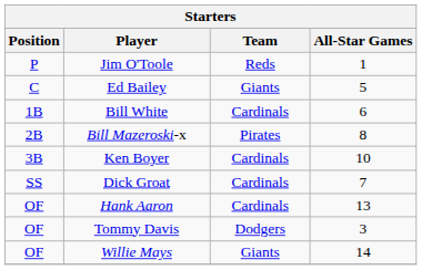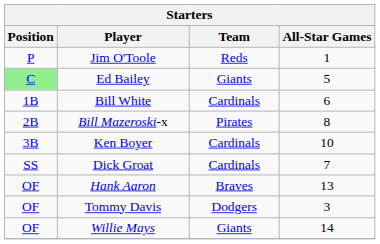 <table class="wikitable" style="font-size: 100%; text-align:right;">
 <tr>
 <th colspan="4">Starters</th>
 </tr>
 <tr>
 <th>Position</th>
 <th width="150">Player</th>
 <th width="100">Team</th>
 <th>All-Star Games</th>
 </tr>
 <tr>
 <td align="center"><a href='#'>P</a></td>
 <td align="center"><a href='#'>Jim O'Toole</a></td>
 <td align="center"><a href='#'>Reds</a></td>
 <td align="center">1</td>
 </tr>
 <tr>
-<td align="center"><a href='#'>C</a></td>
+<td align="center" style="background: lightgreen;"><a href='#'>C</a></td>
 <td align="center"><a href='#'>Ed Bailey</a></td>
 <td align="center"><a href='#'>Giants</a></td>
 <td align="center">5</td>
 </tr>
 <tr>
 <td align="center"><a href='#'>1B</a></td>
 <td align="center"><a href='#'>Bill White</a></td>
 <td align="center"><a href='#'>Cardinals</a></td>
 <td align="center">6</td>
 </tr>
 <tr>
 <td align="center"><a href='#'>2B</a></td>
 <td align="center"><em><a href='#'>Bill Mazeroski</a></em>-x</td>
 <td align="center"><a href='#'>Pirates</a></td>
 <td align="center">8</td>
 </tr>
 <tr>
 <td align="center"><a href='#'>3B</a></td>
 <td align="center"><a href='#'>Ken Boyer</a></td>
 <td align="center"><a href='#'>Cardinals</a></td>
 <td align="center">10</td>
 </tr>
 <tr>
 <td align="center"><a href='#'>SS</a></td>
 <td align="center"><a href='#'>Dick Groat</a></td>
 <td align="center"><a href='#'>Cardinals</a></td>
 <td align="center">7</td>
 </tr>
 <tr>
 <td align="center"><a href='#'>OF</a></td>
 <td align="center"><em><a href='#'>Hank Aaron</a></em></td>
-<td align="center"><a href='#'>Cardinals</a></td>
+<td align="center"><a href='#'>Braves</a></td>
 <td align="center">13</td>
 </tr>
 <tr>
 <td align="center"><a href='#'>OF</a></td>
 <td align="center"><a href='#'>Tommy Davis</a></td>
 <td align="center"><a href='#'>Dodgers</a></td>
 <td align="center">3</td>
 </tr>
 <tr>
 <td align="center"><a href='#'>OF</a></td>
 <td align="center"><em><a href='#'>Willie Mays</a></em></td>
 <td align="center"><a href='#'>Giants</a></td>
 <td align="center">14</td>
 </tr>
 <tr>
 </tr>
 </table>
